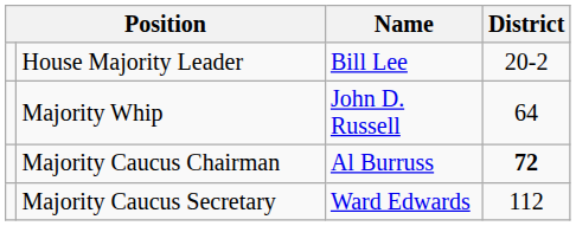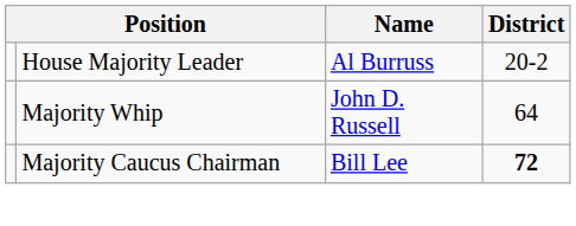 <table class="wikitable">
 <tr>
 <th colspan=2 align=center>Position</th>
 <th width="099" align=center>Name</th>
 <th align=center>District</th>
 </tr>
 <tr>
 <td></td>
 <td width="201">House Majority Leader</td>
-<td><a href='#'>Bill Lee</a></td>
+<td><a href='#'>Al Burruss</a></td>
 <td align=center>20-2</td>
 </tr>
 <tr>
 <td></td>
 <td>Majority Whip</td>
 <td><a href='#'>John D. Russell</a></td>
 <td align=center>64</td>
 </tr>
 <tr>
 <td></td>
 <td>Majority Caucus Chairman</td>
-<td><a href='#'>Al Burruss</a></td>
+<td><a href='#'>Bill Lee</a></td>
 <td align=center><strong>72</strong></td>
 </tr>
-<tr>
-<td></td>
-<td>Majority Caucus Secretary</td>
-<td><a href='#'>Ward Edwards</a></td>
-<td align=center>112</td>
-</tr>
 </table>
